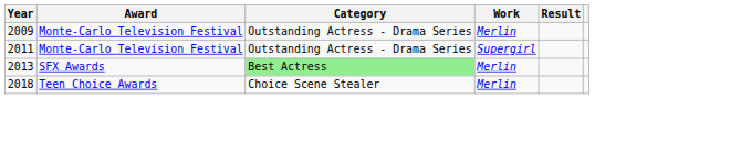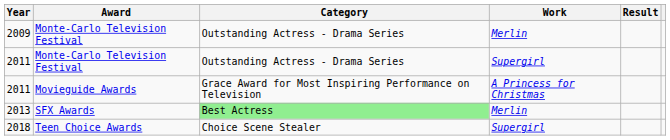 <table class="wikitable">
 <tr>
 <th>Year</th>
 <th>Award</th>
 <th>Category</th>
 <th>Work</th>
 <th>Result</th>
 <th></th>
 </tr>
 <tr>
 <td>2009</td>
 <td><a href='#'>Monte-Carlo Television Festival</a></td>
 <td>Outstanding Actress - Drama Series</td>
 <td><em><a href='#'>Merlin</a></em></td>
 <td></td>
 <td style="text-align:center;"></td>
 </tr>
 <tr>
 <td>2011</td>
 <td><a href='#'>Monte-Carlo Television Festival</a></td>
 <td>Outstanding Actress - Drama Series</td>
 <td><em><a href='#'>Supergirl</a></em></td>
 <td></td>
 <td style="text-align:center;"></td>
 </tr>
 <tr>
+<td>2011</td>
+<td><a href='#'>Movieguide Awards</a></td>
+<td>Grace Award for Most Inspiring Performance on Television</td>
+<td><em><a href='#'>A Princess for Christmas</a></em></td>
+<td></td>
+<td style="text-align:center;"></td>
+</tr>
+<tr>
 <td>2013</td>
 <td><a href='#'>SFX Awards</a></td>
 <td style="background: lightgreen;">Best Actress</td>
 <td><em><a href='#'>Merlin</a></em></td>
 <td></td>
 <td style="text-align:center;"></td>
 </tr>
 <tr>
 <td>2018</td>
 <td><a href='#'>Teen Choice Awards</a></td>
 <td>Choice Scene Stealer</td>
-<td><em><a href='#'>Merlin</a></em></td>
+<td><em><a href='#'>Supergirl</a></em></td>
 <td></td>
 <td style="text-align:center;"></td>
 </tr>
 </table>
